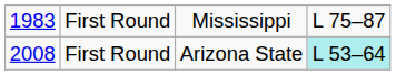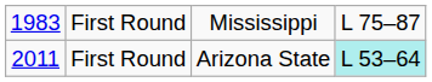 <table class="wikitable">
 <tr align="center">
 <td><a href='#'>1983</a></td>
 <td>First Round</td>
 <td>Mississippi</td>
 <td>L 75–87</td>
 </tr>
 <tr align="center">
-<td><a href='#'>2008</a></td>
+<td><a href='#'>2011</a></td>
 <td>First Round</td>
 <td>Arizona State</td>
 <td style="background: paleturquoise;">L 53–64</td>
 </tr>
 </table>
